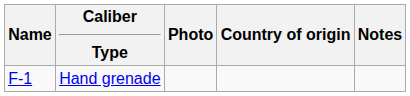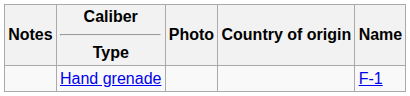 <table class="wikitable">
 <tr>
-<th style="text-align:center;">Name</th>
+<th style="text-align:center;">Notes</th>
 <th style="text-align:center;">Caliber<hr>Type</th>
 <th style="text-align:center;">Photo</th>
 <th style="text-align:center;">Country of origin</th>
-<th style="text-align:center;">Notes</th>
+<th style="text-align:center;">Name</th>
 </tr>
 <tr>
-<td><a href='#'>F-1</a></td>
+<td></td>
 <td><a href='#'>Hand grenade</a></td>
 <td></td>
 <td><br></td>
-<td></td>
+<td><a href='#'>F-1</a></td>
 </tr>
 </table>
